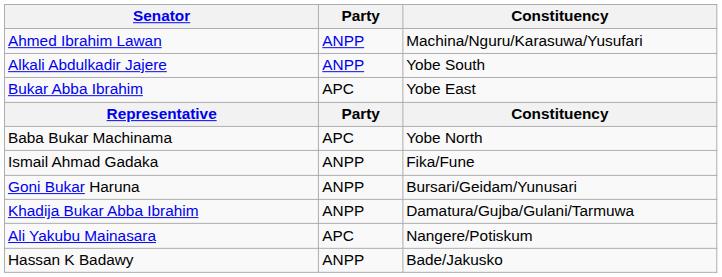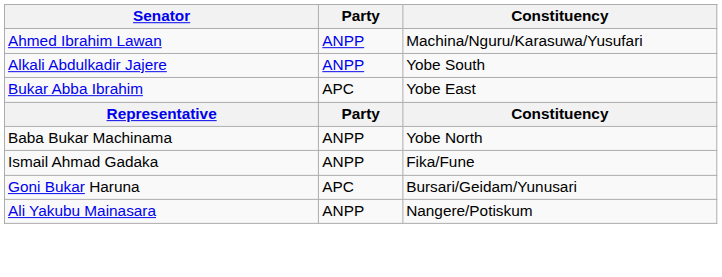 <table class="wikitable">
 <tr>
 <th style="width:20em;"><a href='#'>Senator</a></th>
 <th style="width:5em;">Party</th>
 <th style="width:20em;">Constituency</th>
 </tr>
 <tr>
 <td><a href='#'>Ahmed Ibrahim Lawan</a></td>
 <td><a href='#'>ANPP</a></td>
 <td>Machina/Nguru/Karasuwa/Yusufari</td>
 </tr>
 <tr>
 <td><a href='#'>Alkali Abdulkadir Jajere</a></td>
 <td><a href='#'>ANPP</a></td>
 <td>Yobe South</td>
 </tr>
 <tr>
 <td><a href='#'>Bukar Abba Ibrahim</a></td>
 <td>APC</td>
 <td>Yobe East</td>
 </tr>
 <tr>
 <th><a href='#'>Representative</a></th>
 <th>Party</th>
 <th>Constituency</th>
 </tr>
 <tr>
 <td>Baba Bukar Machinama</td>
-<td>APC</td>
+<td>ANPP</td>
 <td>Yobe North</td>
 </tr>
 <tr>
 <td>Ismail Ahmad Gadaka</td>
 <td>ANPP</td>
 <td>Fika/Fune</td>
 </tr>
 <tr>
 <td><a href='#'>Goni Bukar</a> Haruna</td>
-<td>ANPP</td>
+<td>APC</td>
 <td>Bursari/Geidam/Yunusari</td>
 </tr>
 <tr>
-<td><a href='#'>Khadija Bukar Abba Ibrahim</a></td>
+<td><a href='#'>Ali Yakubu Mainasara</a></td>
 <td>ANPP</td>
-<td>Damatura/Gujba/Gulani/Tarmuwa</td>
-</tr>
-<tr>
-<td><a href='#'>Ali Yakubu Mainasara</a></td>
-<td>APC</td>
 <td>Nangere/Potiskum</td>
 </tr>
-<tr>
-<td>Hassan K Badawy</td>
-<td>ANPP</td>
-<td>Bade/Jakusko</td>
-</tr>
 </table>
